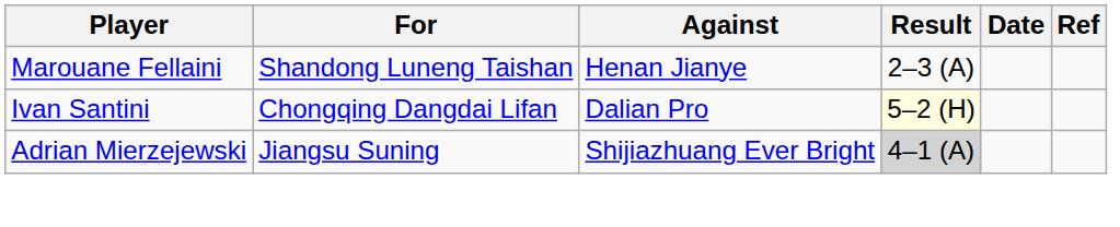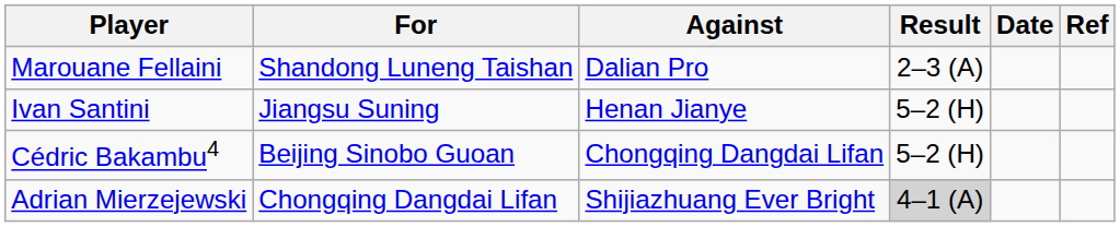 <table class="wikitable">
 <tr>
 <th>Player</th>
 <th>For</th>
 <th>Against</th>
 <th style="text-align:center">Result</th>
 <th>Date</th>
 <th>Ref</th>
 </tr>
 <tr>
 <td> <a href='#'>Marouane Fellaini</a></td>
 <td><a href='#'>Shandong Luneng Taishan</a></td>
-<td><a href='#'>Henan Jianye</a></td>
+<td><a href='#'>Dalian Pro</a></td>
 <td align="center">2–3 (A)</td>
 <td></td>
 <td></td>
 </tr>
 <tr>
 <td> <a href='#'>Ivan Santini</a></td>
+<td><a href='#'>Jiangsu Suning</a></td>
+<td><a href='#'>Henan Jianye</a></td>
+<td align="center">5–2 (H)</td>
+<td></td>
+<td></td>
+</tr>
+<tr>
+<td> <a href='#'>Cédric Bakambu</a><sup>4</sup></td>
+<td><a href='#'>Beijing Sinobo Guoan</a></td>
 <td><a href='#'>Chongqing Dangdai Lifan</a></td>
-<td><a href='#'>Dalian Pro</a></td>
-<td align="center" style="background: lightyellow;">5–2 (H)</td>
+<td align="center">5–2 (H)</td>
 <td></td>
 <td></td>
 </tr>
 <tr>
 <td> <a href='#'>Adrian Mierzejewski</a></td>
-<td><a href='#'>Jiangsu Suning</a></td>
+<td><a href='#'>Chongqing Dangdai Lifan</a></td>
 <td><a href='#'>Shijiazhuang Ever Bright</a></td>
 <td align="center" style="background: lightgrey;">4–1 (A)</td>
 <td></td>
 <td></td>
 </tr>
 </table>
